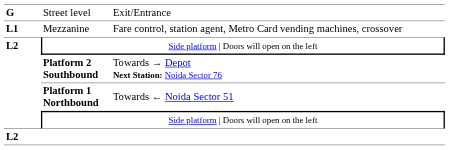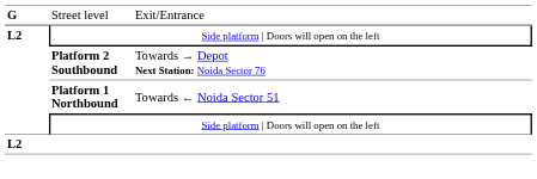 <table table border=0 cellspacing=0 cellpadding=3>
 <tr>
 <td style="border-bottom:solid 1px gray;border-top:solid 1px gray;" width=50 valign=top><strong>G</strong></td>
 <td style="border-top:solid 1px gray;border-bottom:solid 1px gray;" width=100 valign=top>Street level</td>
 <td style="border-top:solid 1px gray;border-bottom:solid 1px gray;" width=500 valign=top>Exit/Entrance</td>
-</tr>
-<tr>
-<td valign=top><strong>L1</strong></td>
-<td valign=top>Mezzanine</td>
-<td valign=top>Fare control, station agent, Metro Card vending machines, crossover<br></td>
 </tr>
 <tr>
 <td style="border-top:solid 1px gray;border-bottom:solid 1px gray;" width=50 rowspan=4 valign=top><strong>L2</strong></td>
 <td style="border-top:solid 1px gray;border-right:solid 2px black;border-left:solid 2px black;border-bottom:solid 2px black;text-align:center;" colspan=2><small><a href='#'>Side platform</a> | Doors will open on the left </small></td>
 </tr>
 <tr>
 <td style="border-bottom:solid 1px gray;" width=100><span><strong>Platform 2</strong><br><strong>Southbound</strong></span></td>
 <td style="border-bottom:solid 1px gray;" width=500>Towards → <a href='#'>Depot</a><br><small><strong>Next Station:</strong> <a href='#'>Noida Sector 76</a></small></td>
 </tr>
 <tr>
 <td><span><strong>Platform 1</strong><br><strong>Northbound</strong></span></td>
 <td>Towards ← <a href='#'>Noida Sector 51</a></td>
 </tr>
 <tr>
 <td style="border-top:solid 2px black;border-right:solid 2px black;border-left:solid 2px black;border-bottom:solid 1px gray;" colspan=2  align=center><small><a href='#'>Side platform</a> | Doors will open on the left </small></td>
 </tr>
 <tr>
 <td style="border-bottom:solid 1px gray;" width=50 rowspan=2 valign=top><strong>L2</strong></td>
 <td style="border-bottom:solid 1px gray;" width=100></td>
 <td style="border-bottom:solid 1px gray;" width=500></td>
 </tr>
 <tr>
 </tr>
 </table>
